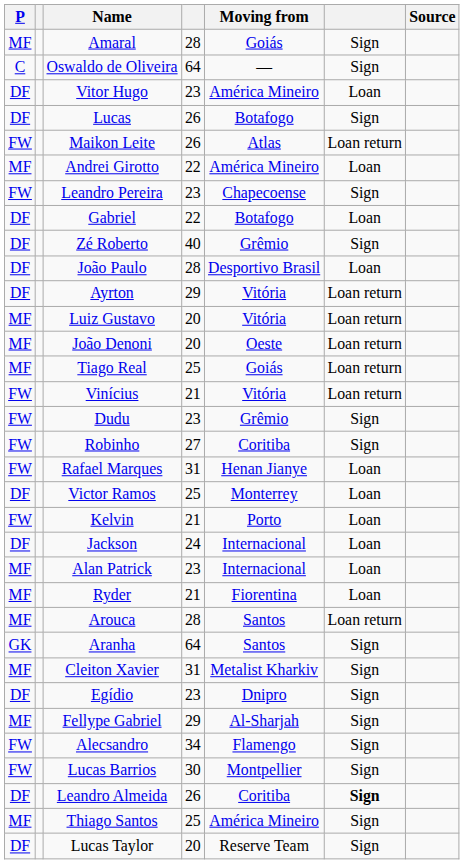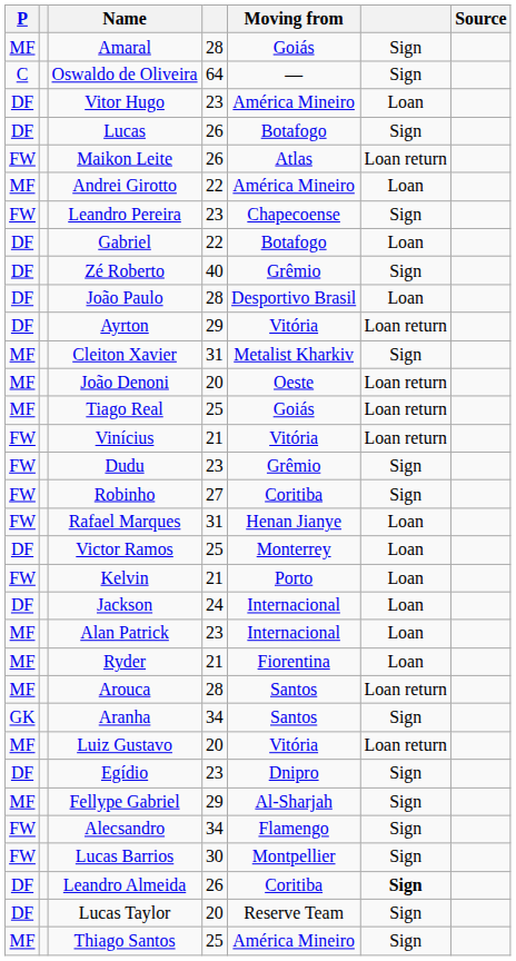 <table class="wikitable sortable" style="text-align:center;">
 <tr>
 <th><a href='#'>P</a></th>
 <th></th>
 <th>Name</th>
 <th></th>
 <th>Moving from</th>
 <th></th>
 <th>Source</th>
 </tr>
 <tr>
 <td><a href='#'>MF</a></td>
 <td></td>
 <td><a href='#'>Amaral</a></td>
 <td>28</td>
 <td> <a href='#'>Goiás</a></td>
 <td>Sign</td>
 <td></td>
 </tr>
 <tr>
 <td><a href='#'>C</a></td>
 <td></td>
 <td><a href='#'>Oswaldo de Oliveira</a></td>
 <td>64</td>
 <td>—</td>
 <td>Sign</td>
 <td></td>
 </tr>
 <tr>
 <td><a href='#'>DF</a></td>
 <td></td>
 <td><a href='#'>Vitor Hugo</a></td>
 <td>23</td>
 <td> <a href='#'>América Mineiro</a></td>
 <td>Loan</td>
 <td></td>
 </tr>
 <tr>
 <td><a href='#'>DF</a></td>
 <td></td>
 <td><a href='#'>Lucas</a></td>
 <td>26</td>
 <td> <a href='#'>Botafogo</a></td>
 <td>Sign</td>
 <td></td>
 </tr>
 <tr>
 <td><a href='#'>FW</a></td>
 <td></td>
 <td><a href='#'>Maikon Leite</a></td>
 <td>26</td>
 <td> <a href='#'>Atlas</a></td>
 <td>Loan return</td>
 <td></td>
 </tr>
 <tr>
 <td><a href='#'>MF</a></td>
 <td></td>
 <td><a href='#'>Andrei Girotto</a></td>
 <td>22</td>
 <td> <a href='#'>América Mineiro</a></td>
 <td>Loan</td>
 <td></td>
 </tr>
 <tr>
 <td><a href='#'>FW</a></td>
 <td></td>
 <td><a href='#'>Leandro Pereira</a></td>
 <td>23</td>
 <td> <a href='#'>Chapecoense</a></td>
 <td>Sign</td>
 <td></td>
 </tr>
 <tr>
 <td><a href='#'>DF</a></td>
 <td></td>
 <td><a href='#'>Gabriel</a></td>
 <td>22</td>
 <td> <a href='#'>Botafogo</a></td>
 <td>Loan</td>
 <td></td>
 </tr>
 <tr>
 <td><a href='#'>DF</a></td>
 <td></td>
 <td><a href='#'>Zé Roberto</a></td>
 <td>40</td>
 <td> <a href='#'>Grêmio</a></td>
 <td>Sign</td>
 <td></td>
 </tr>
 <tr>
 <td><a href='#'>DF</a></td>
 <td></td>
 <td><a href='#'>João Paulo</a></td>
 <td>28</td>
 <td> <a href='#'>Desportivo Brasil</a></td>
 <td>Loan</td>
 <td></td>
 </tr>
 <tr>
 <td><a href='#'>DF</a></td>
 <td></td>
 <td><a href='#'>Ayrton</a></td>
 <td>29</td>
 <td> <a href='#'>Vitória</a></td>
 <td>Loan return</td>
 <td></td>
 </tr>
 <tr>
 <td><a href='#'>MF</a></td>
 <td></td>
-<td><a href='#'>Luiz Gustavo</a></td>
-<td>20</td>
-<td> <a href='#'>Vitória</a></td>
-<td>Loan return</td>
+<td><a href='#'>Cleiton Xavier</a></td>
+<td>31</td>
+<td> <a href='#'>Metalist Kharkiv</a></td>
+<td>Sign</td>
 <td></td>
 </tr>
 <tr>
 <td><a href='#'>MF</a></td>
 <td></td>
 <td><a href='#'>João Denoni</a></td>
 <td>20</td>
 <td> <a href='#'>Oeste</a></td>
 <td>Loan return</td>
 <td></td>
 </tr>
 <tr>
 <td><a href='#'>MF</a></td>
 <td></td>
 <td><a href='#'>Tiago Real</a></td>
 <td>25</td>
 <td> <a href='#'>Goiás</a></td>
 <td>Loan return</td>
 <td></td>
 </tr>
 <tr>
 <td><a href='#'>FW</a></td>
 <td></td>
 <td><a href='#'>Vinícius</a></td>
 <td>21</td>
 <td> <a href='#'>Vitória</a></td>
 <td>Loan return</td>
 <td></td>
 </tr>
 <tr>
 <td><a href='#'>FW</a></td>
 <td></td>
 <td><a href='#'>Dudu</a></td>
 <td>23</td>
 <td> <a href='#'>Grêmio</a></td>
 <td>Sign</td>
 <td></td>
 </tr>
 <tr>
 <td><a href='#'>FW</a></td>
 <td></td>
 <td><a href='#'>Robinho</a></td>
 <td>27</td>
 <td> <a href='#'>Coritiba</a></td>
 <td>Sign</td>
 <td></td>
 </tr>
 <tr>
 <td><a href='#'>FW</a></td>
 <td></td>
 <td><a href='#'>Rafael Marques</a></td>
 <td>31</td>
 <td> <a href='#'>Henan Jianye</a></td>
 <td>Loan</td>
 <td></td>
 </tr>
 <tr>
 <td><a href='#'>DF</a></td>
 <td></td>
 <td><a href='#'>Victor Ramos</a></td>
 <td>25</td>
 <td> <a href='#'>Monterrey</a></td>
 <td>Loan</td>
 <td></td>
 </tr>
 <tr>
 <td><a href='#'>FW</a></td>
 <td></td>
 <td><a href='#'>Kelvin</a></td>
 <td>21</td>
 <td> <a href='#'>Porto</a></td>
 <td>Loan</td>
 <td></td>
 </tr>
 <tr>
 <td><a href='#'>DF</a></td>
 <td></td>
 <td><a href='#'>Jackson</a></td>
 <td>24</td>
 <td> <a href='#'>Internacional</a></td>
 <td>Loan</td>
 <td></td>
 </tr>
 <tr>
 <td><a href='#'>MF</a></td>
 <td></td>
 <td><a href='#'>Alan Patrick</a></td>
 <td>23</td>
 <td> <a href='#'>Internacional</a></td>
 <td>Loan</td>
 <td></td>
 </tr>
 <tr>
 <td><a href='#'>MF</a></td>
 <td></td>
 <td><a href='#'>Ryder</a></td>
 <td>21</td>
 <td> <a href='#'>Fiorentina</a></td>
 <td>Loan</td>
 <td></td>
 </tr>
 <tr>
 <td><a href='#'>MF</a></td>
 <td></td>
 <td><a href='#'>Arouca</a></td>
 <td>28</td>
 <td> <a href='#'>Santos</a></td>
 <td>Loan return</td>
 <td></td>
 </tr>
 <tr>
 <td><a href='#'>GK</a></td>
 <td></td>
 <td><a href='#'>Aranha</a></td>
-<td>64</td>
+<td>34</td>
 <td> <a href='#'>Santos</a></td>
 <td>Sign</td>
 <td></td>
 </tr>
 <tr>
 <td><a href='#'>MF</a></td>
 <td></td>
-<td><a href='#'>Cleiton Xavier</a></td>
-<td>31</td>
-<td> <a href='#'>Metalist Kharkiv</a></td>
-<td>Sign</td>
+<td><a href='#'>Luiz Gustavo</a></td>
+<td>20</td>
+<td> <a href='#'>Vitória</a></td>
+<td>Loan return</td>
 <td></td>
 </tr>
 <tr>
 <td><a href='#'>DF</a></td>
 <td></td>
 <td><a href='#'>Egídio</a></td>
 <td>23</td>
 <td> <a href='#'>Dnipro</a></td>
 <td>Sign</td>
 <td></td>
 </tr>
 <tr>
 <td><a href='#'>MF</a></td>
 <td></td>
 <td><a href='#'>Fellype Gabriel</a></td>
 <td>29</td>
 <td> <a href='#'>Al-Sharjah</a></td>
 <td>Sign</td>
 <td></td>
 </tr>
 <tr>
 <td><a href='#'>FW</a></td>
 <td></td>
 <td><a href='#'>Alecsandro</a></td>
 <td>34</td>
 <td> <a href='#'>Flamengo</a></td>
 <td>Sign</td>
 <td></td>
 </tr>
 <tr>
 <td><a href='#'>FW</a></td>
 <td></td>
 <td><a href='#'>Lucas Barrios</a></td>
 <td>30</td>
 <td> <a href='#'>Montpellier</a></td>
 <td>Sign</td>
 <td></td>
 </tr>
 <tr>
 <td><a href='#'>DF</a></td>
 <td></td>
 <td><a href='#'>Leandro Almeida</a></td>
 <td>26</td>
 <td> <a href='#'>Coritiba</a></td>
 <td><strong>Sign</strong></td>
 <td></td>
 </tr>
 <tr>
+<td><a href='#'>DF</a></td>
+<td></td>
+<td>Lucas Taylor</td>
+<td>20</td>
+<td>Reserve Team</td>
+<td>Sign</td>
+<td></td>
+</tr>
+<tr>
 <td><a href='#'>MF</a></td>
 <td></td>
 <td><a href='#'>Thiago Santos</a></td>
 <td>25</td>
 <td> <a href='#'>América Mineiro</a></td>
 <td>Sign</td>
 <td></td>
 </tr>
-<tr>
-<td><a href='#'>DF</a></td>
-<td></td>
-<td>Lucas Taylor</td>
-<td>20</td>
-<td>Reserve Team</td>
-<td>Sign</td>
-<td></td>
-</tr>
 </table>
